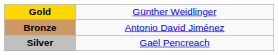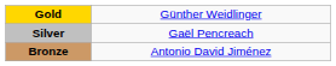 <table class="wikitable" style="text-align:center; " width="35%">
 <tr>
 <td bgcolor="gold"><strong>Gold</strong></td>
 <td><a href='#'>Günther Weidlinger</a><br>  <small><em></em></small></td>
 </tr>
 <tr>
+<td bgcolor="silver"><strong>Silver</strong></td>
+<td><a href='#'>Gaël Pencreach</a><br>  <small><em></em></small></td>
+</tr>
+<tr>
 <td bgcolor="CC9966"><strong>Bronze</strong></td>
 <td><a href='#'>Antonio David Jiménez</a><br>  <small><em></em></small></td>
 </tr>
-<tr>
-<td bgcolor="silver"><strong>Silver</strong></td>
-<td><a href='#'>Gaël Pencreach</a><br>  <small><em></em></small></td>
-</tr>
 </table>
